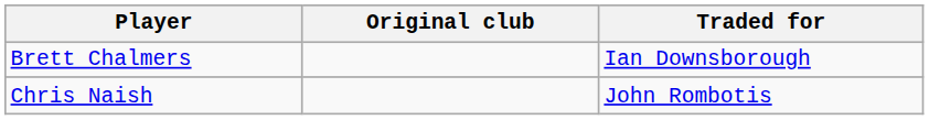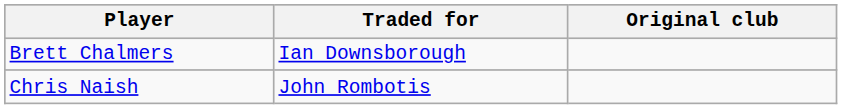 <table class="wikitable" style="font-size:90%; width:80%;">
 <tr>
 <th style="width:15%;">Player</th>
+<th style="width:15%;">Traded for</th>
 <th style="width:15%;">Original club</th>
-<th style="width:15%;">Traded for</th>
 </tr>
 <tr>
 <td><a href='#'>Brett Chalmers</a></td>
+<td><a href='#'>Ian Downsborough</a></td>
 <td></td>
-<td><a href='#'>Ian Downsborough</a></td>
 </tr>
 <tr>
 <td><a href='#'>Chris Naish</a></td>
+<td><a href='#'>John Rombotis</a></td>
 <td></td>
-<td><a href='#'>John Rombotis</a></td>
 </tr>
 </table>
